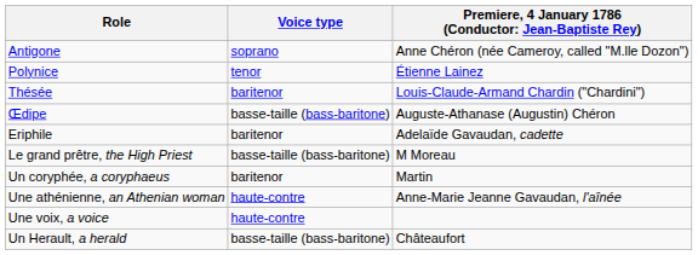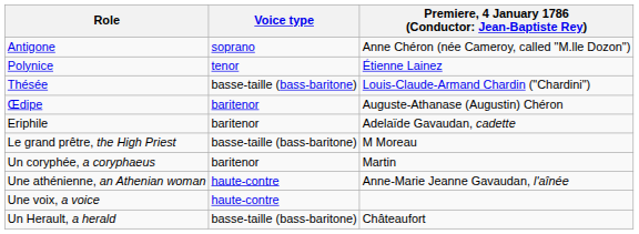 <table class="wikitable">
 <tr>
 <th>Role</th>
 <th><a href='#'>Voice type</a></th>
 <th>Premiere, 4 January 1786<br>(Conductor: <a href='#'>Jean-Baptiste Rey</a>)</th>
 </tr>
 <tr>
 <td><a href='#'>Antigone</a></td>
 <td><a href='#'>soprano</a></td>
 <td>Anne Chéron (née Cameroy, called "M.lle Dozon")</td>
 </tr>
 <tr>
 <td><a href='#'>Polynice</a></td>
 <td><a href='#'>tenor</a></td>
 <td><a href='#'>Étienne Lainez</a></td>
 </tr>
 <tr>
 <td><a href='#'>Thésée</a></td>
-<td><a href='#'>baritenor</a></td>
+<td>basse-taille (<a href='#'>bass-baritone</a>)</td>
 <td><a href='#'>Louis-Claude-Armand Chardin</a> ("Chardini")</td>
 </tr>
 <tr>
 <td><a href='#'>Œdipe</a></td>
-<td>basse-taille (<a href='#'>bass-baritone</a>)</td>
+<td><a href='#'>baritenor</a></td>
 <td>Auguste-Athanase (Augustin) Chéron</td>
 </tr>
 <tr>
 <td>Eriphile</td>
 <td>baritenor</td>
 <td>Adelaïde Gavaudan, <em>cadette</em></td>
 </tr>
 <tr>
 <td>Le grand prêtre, <em>the High Priest</em></td>
 <td>basse-taille (bass-baritone)</td>
 <td>M Moreau</td>
 </tr>
 <tr>
 <td>Un coryphée, <em>a coryphaeus</em></td>
 <td>baritenor</td>
 <td>Martin</td>
 </tr>
 <tr>
 <td>Une athénienne, <em>an Athenian woman</em></td>
 <td><a href='#'>haute-contre</a></td>
 <td>Anne-Marie Jeanne Gavaudan, <em>l'aînée</em></td>
 </tr>
 <tr>
 <td>Une voix, <em>a voice</em></td>
 <td><a href='#'>haute-contre</a></td>
 <td></td>
 </tr>
 <tr>
 <td>Un Herault, <em>a herald</em></td>
 <td>basse-taille (bass-baritone)</td>
 <td>Châteaufort</td>
 </tr>
 </table>
